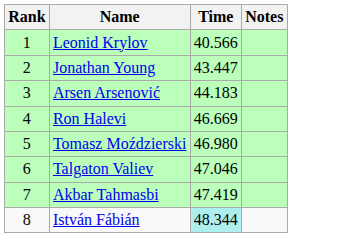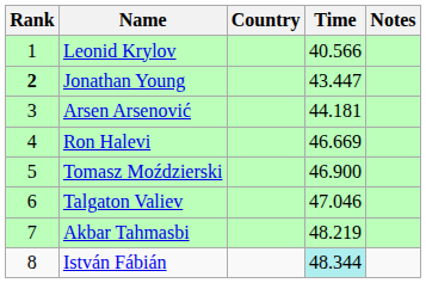 <table class="wikitable" style="text-align:center">
 <tr>
 <th>Rank</th>
 <th>Name</th>
+<th>Country</th>
 <th>Time</th>
 <th>Notes</th>
 </tr>
 <tr bgcolor=bbffbb>
 <td>1</td>
 <td align="left"><a href='#'>Leonid Krylov</a></td>
+<td align="left"></td>
 <td>40.566</td>
 <td></td>
 </tr>
 <tr bgcolor=bbffbb>
-<td>2</td>
+<td><strong>2</strong></td>
 <td align="left"><a href='#'>Jonathan Young</a></td>
+<td align="left"></td>
 <td>43.447</td>
 <td></td>
 </tr>
 <tr bgcolor=bbffbb>
 <td>3</td>
 <td align="left"><a href='#'>Arsen Arsenović</a></td>
-<td>44.183</td>
+<td align="left"></td>
+<td>44.181</td>
 <td></td>
 </tr>
 <tr bgcolor=bbffbb>
 <td>4</td>
 <td align="left"><a href='#'>Ron Halevi</a></td>
+<td align="left"></td>
 <td>46.669</td>
 <td></td>
 </tr>
 <tr bgcolor=bbffbb>
 <td>5</td>
 <td align="left"><a href='#'>Tomasz Moździerski</a></td>
-<td>46.980</td>
+<td align="left"></td>
+<td>46.900</td>
 <td></td>
 </tr>
 <tr bgcolor=bbffbb>
 <td>6</td>
 <td align="left"><a href='#'>Talgaton Valiev</a></td>
+<td align="left"></td>
 <td>47.046</td>
 <td></td>
 </tr>
 <tr bgcolor=bbffbb>
 <td>7</td>
 <td align="left"><a href='#'>Akbar Tahmasbi</a></td>
-<td>47.419</td>
+<td align="left"></td>
+<td>48.219</td>
 <td></td>
 </tr>
 <tr>
 <td>8</td>
 <td align="left"><a href='#'>István Fábián</a></td>
+<td align="left"></td>
 <td style="background: paleturquoise;">48.344</td>
 <td></td>
 </tr>
 </table>
